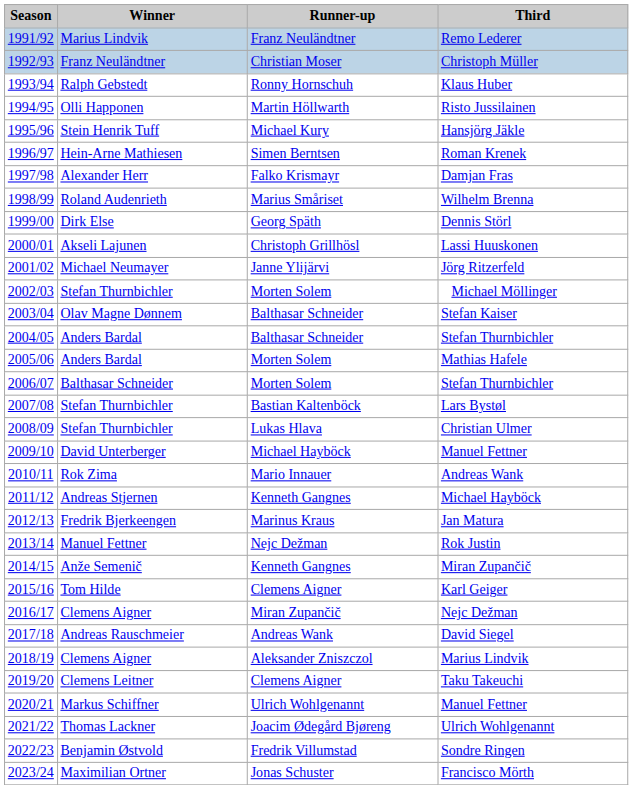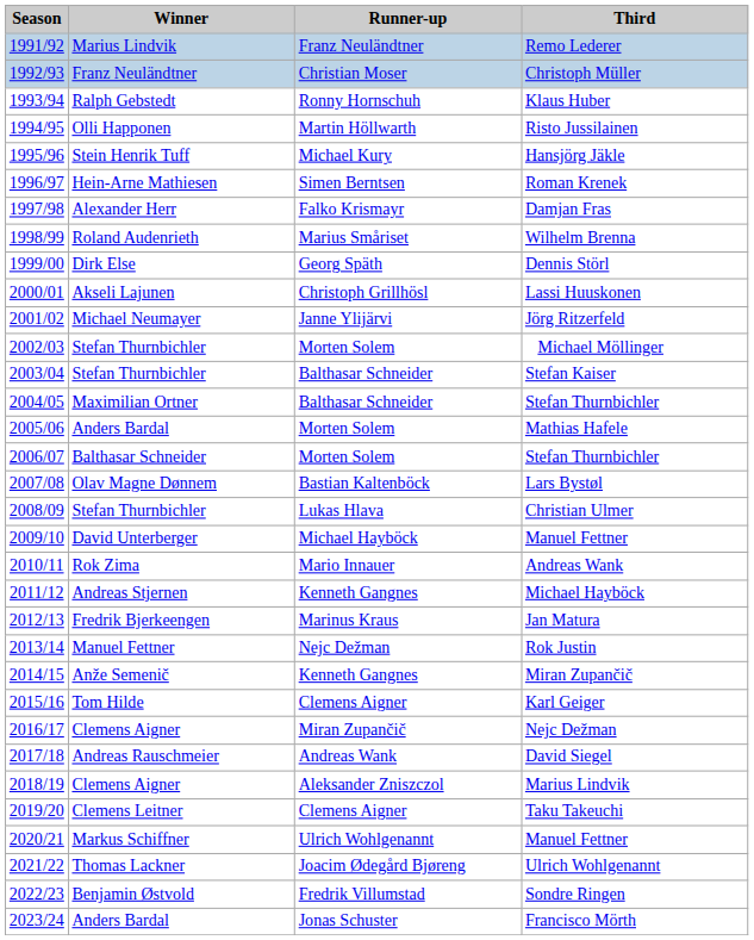 <table class="wikitable plainrowheaders" style="background:#fff; font-size:86%; line-height:16px; border:grey solid 1px; border-collapse:collapse;">
 <tr style="background:#ccc; text-align:center;">
 <th style="background:#ccc;" width="40">Season</th>
 <th style="background:#ccc;" width="180">Winner</th>
 <th style="background:#ccc;" width="180">Runner-up</th>
 <th style="background:#ccc;" width="180">Third</th>
 </tr>
 <tr bgcolor=#BCD4E6>
 <td align=center><a href='#'>1991/92</a></td>
 <td> <a href='#'>Marius Lindvik</a></td>
 <td> <a href='#'>Franz Neuländtner</a></td>
 <td> <a href='#'>Remo Lederer</a></td>
 </tr>
 <tr bgcolor=#BCD4E6>
 <td align=center><a href='#'>1992/93</a></td>
 <td> <a href='#'>Franz Neuländtner</a></td>
 <td> <a href='#'>Christian Moser</a></td>
 <td> <a href='#'>Christoph Müller</a></td>
 </tr>
 <tr>
 <td align=center><a href='#'>1993/94</a></td>
 <td> <a href='#'>Ralph Gebstedt</a></td>
 <td> <a href='#'>Ronny Hornschuh</a></td>
 <td> <a href='#'>Klaus Huber</a></td>
 </tr>
 <tr>
 <td align=center><a href='#'>1994/95</a></td>
 <td> <a href='#'>Olli Happonen</a></td>
 <td> <a href='#'>Martin Höllwarth</a></td>
 <td> <a href='#'>Risto Jussilainen</a></td>
 </tr>
 <tr>
 <td align=center><a href='#'>1995/96</a></td>
 <td> <a href='#'>Stein Henrik Tuff</a></td>
 <td> <a href='#'>Michael Kury</a></td>
 <td> <a href='#'>Hansjörg Jäkle</a></td>
 </tr>
 <tr>
 <td align=center><a href='#'>1996/97</a></td>
 <td> <a href='#'>Hein-Arne Mathiesen</a></td>
 <td> <a href='#'>Simen Berntsen</a></td>
 <td> <a href='#'>Roman Krenek</a></td>
 </tr>
 <tr>
 <td align=center><a href='#'>1997/98</a></td>
 <td> <a href='#'>Alexander Herr</a></td>
 <td> <a href='#'>Falko Krismayr</a></td>
 <td> <a href='#'>Damjan Fras</a></td>
 </tr>
 <tr>
 <td align=center><a href='#'>1998/99</a></td>
 <td> <a href='#'>Roland Audenrieth</a></td>
 <td> <a href='#'>Marius Småriset</a></td>
 <td> <a href='#'>Wilhelm Brenna</a></td>
 </tr>
 <tr>
 <td align=center><a href='#'>1999/00</a></td>
 <td> <a href='#'>Dirk Else</a></td>
 <td> <a href='#'>Georg Späth</a></td>
 <td> <a href='#'>Dennis Störl</a></td>
 </tr>
 <tr>
 <td align=center><a href='#'>2000/01</a></td>
 <td> <a href='#'>Akseli Lajunen</a></td>
 <td> <a href='#'>Christoph Grillhösl</a></td>
 <td> <a href='#'>Lassi Huuskonen</a></td>
 </tr>
 <tr>
 <td align=center><a href='#'>2001/02</a></td>
 <td> <a href='#'>Michael Neumayer</a></td>
 <td> <a href='#'>Janne Ylijärvi</a></td>
 <td> <a href='#'>Jörg Ritzerfeld</a></td>
 </tr>
 <tr>
 <td align=center><a href='#'>2002/03</a></td>
 <td> <a href='#'>Stefan Thurnbichler</a></td>
 <td> <a href='#'>Morten Solem</a></td>
 <td>   <a href='#'>Michael Möllinger</a></td>
 </tr>
 <tr>
 <td align=center><a href='#'>2003/04</a></td>
-<td> <a href='#'>Olav Magne Dønnem</a></td>
+<td> <a href='#'>Stefan Thurnbichler</a></td>
 <td> <a href='#'>Balthasar Schneider</a></td>
 <td> <a href='#'>Stefan Kaiser</a></td>
 </tr>
 <tr>
 <td align=center><a href='#'>2004/05</a></td>
-<td> <a href='#'>Anders Bardal</a></td>
+<td> <a href='#'>Maximilian Ortner</a></td>
 <td> <a href='#'>Balthasar Schneider</a></td>
 <td> <a href='#'>Stefan Thurnbichler</a></td>
 </tr>
 <tr>
 <td align=center><a href='#'>2005/06</a></td>
 <td> <a href='#'>Anders Bardal</a></td>
 <td> <a href='#'>Morten Solem</a></td>
 <td> <a href='#'>Mathias Hafele</a></td>
 </tr>
 <tr>
 <td align=center><a href='#'>2006/07</a></td>
 <td> <a href='#'>Balthasar Schneider</a></td>
 <td> <a href='#'>Morten Solem</a></td>
 <td> <a href='#'>Stefan Thurnbichler</a></td>
 </tr>
 <tr>
 <td align=center><a href='#'>2007/08</a></td>
-<td> <a href='#'>Stefan Thurnbichler</a></td>
+<td> <a href='#'>Olav Magne Dønnem</a></td>
 <td> <a href='#'>Bastian Kaltenböck</a></td>
 <td> <a href='#'>Lars Bystøl</a></td>
 </tr>
 <tr>
 <td align=center><a href='#'>2008/09</a></td>
 <td> <a href='#'>Stefan Thurnbichler</a></td>
 <td> <a href='#'>Lukas Hlava</a></td>
 <td> <a href='#'>Christian Ulmer</a></td>
 </tr>
 <tr>
 <td align=center><a href='#'>2009/10</a></td>
 <td> <a href='#'>David Unterberger</a></td>
 <td> <a href='#'>Michael Hayböck</a></td>
 <td> <a href='#'>Manuel Fettner</a></td>
 </tr>
 <tr>
 <td align=center><a href='#'>2010/11</a></td>
 <td> <a href='#'>Rok Zima</a></td>
 <td> <a href='#'>Mario Innauer</a></td>
 <td> <a href='#'>Andreas Wank</a></td>
 </tr>
 <tr>
 <td align=center><a href='#'>2011/12</a></td>
 <td> <a href='#'>Andreas Stjernen</a></td>
 <td> <a href='#'>Kenneth Gangnes</a></td>
 <td> <a href='#'>Michael Hayböck</a></td>
 </tr>
 <tr>
 <td align=center><a href='#'>2012/13</a></td>
 <td> <a href='#'>Fredrik Bjerkeengen</a></td>
 <td> <a href='#'>Marinus Kraus</a></td>
 <td> <a href='#'>Jan Matura</a></td>
 </tr>
 <tr>
 <td align=center><a href='#'>2013/14</a></td>
 <td> <a href='#'>Manuel Fettner</a></td>
 <td> <a href='#'>Nejc Dežman</a></td>
 <td> <a href='#'>Rok Justin</a></td>
 </tr>
 <tr>
 <td align=center><a href='#'>2014/15</a></td>
 <td> <a href='#'>Anže Semenič</a></td>
 <td> <a href='#'>Kenneth Gangnes</a></td>
 <td> <a href='#'>Miran Zupančič</a></td>
 </tr>
 <tr>
 <td align=center><a href='#'>2015/16</a></td>
 <td> <a href='#'>Tom Hilde</a></td>
 <td> <a href='#'>Clemens Aigner</a></td>
 <td> <a href='#'>Karl Geiger</a></td>
 </tr>
 <tr>
 <td align=center><a href='#'>2016/17</a></td>
 <td> <a href='#'>Clemens Aigner</a></td>
 <td> <a href='#'>Miran Zupančič</a></td>
 <td> <a href='#'>Nejc Dežman</a></td>
 </tr>
 <tr>
 <td align=center><a href='#'>2017/18</a></td>
 <td> <a href='#'>Andreas Rauschmeier</a></td>
 <td> <a href='#'>Andreas Wank</a></td>
 <td> <a href='#'>David Siegel</a></td>
 </tr>
 <tr>
 <td align=center><a href='#'>2018/19</a></td>
 <td> <a href='#'>Clemens Aigner</a></td>
 <td> <a href='#'>Aleksander Zniszczol</a></td>
 <td> <a href='#'>Marius Lindvik</a></td>
 </tr>
 <tr>
 <td align=center><a href='#'>2019/20</a></td>
 <td> <a href='#'>Clemens Leitner</a></td>
 <td> <a href='#'>Clemens Aigner</a></td>
 <td> <a href='#'>Taku Takeuchi</a></td>
 </tr>
 <tr>
 <td align=center><a href='#'>2020/21</a></td>
 <td> <a href='#'>Markus Schiffner</a></td>
 <td> <a href='#'>Ulrich Wohlgenannt</a></td>
 <td> <a href='#'>Manuel Fettner</a></td>
 </tr>
 <tr>
 <td align=center><a href='#'>2021/22</a></td>
 <td> <a href='#'>Thomas Lackner</a></td>
 <td> <a href='#'>Joacim Ødegård Bjøreng</a></td>
 <td> <a href='#'>Ulrich Wohlgenannt</a></td>
 </tr>
 <tr>
 <td align=center><a href='#'>2022/23</a></td>
 <td> <a href='#'>Benjamin Østvold</a></td>
 <td> <a href='#'>Fredrik Villumstad</a></td>
 <td> <a href='#'>Sondre Ringen</a></td>
 </tr>
 <tr>
 <td align=center><a href='#'>2023/24</a></td>
-<td> <a href='#'>Maximilian Ortner</a></td>
+<td> <a href='#'>Anders Bardal</a></td>
 <td> <a href='#'>Jonas Schuster</a></td>
 <td> <a href='#'>Francisco Mörth</a></td>
 </tr>
 </table>
